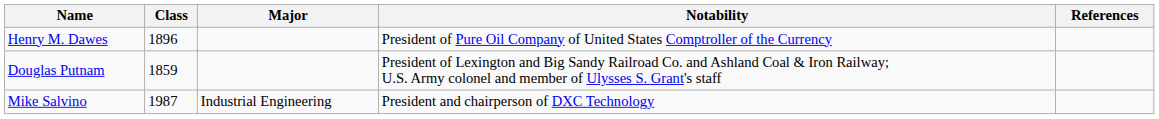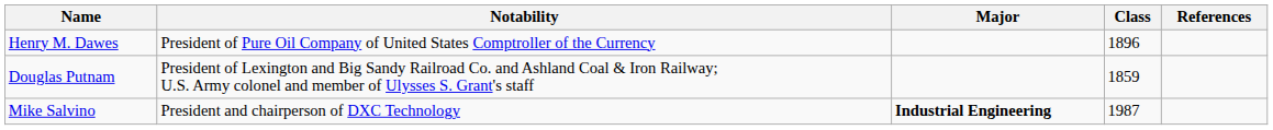 <table class="wikitable sortable" style="width:100%;">
 <tr>
 <th>Name</th>
+<th>Notability</th>
+<th>Major</th>
 <th>Class</th>
-<th>Major</th>
-<th>Notability</th>
 <th>References</th>
 </tr>
 <tr>
 <td><a href='#'>Henry M. Dawes</a></td>
+<td>President of <a href='#'>Pure Oil Company</a> of United States <a href='#'>Comptroller of the Currency</a></td>
+<td></td>
 <td>1896</td>
-<td></td>
-<td>President of <a href='#'>Pure Oil Company</a> of United States <a href='#'>Comptroller of the Currency</a></td>
 <td></td>
 </tr>
 <tr>
 <td><a href='#'>Douglas Putnam</a></td>
+<td>President of Lexington and Big Sandy Railroad Co. and Ashland Coal & Iron Railway;<br>U.S. Army colonel and member of <a href='#'>Ulysses S. Grant</a>'s staff</td>
+<td></td>
 <td>1859</td>
-<td></td>
-<td>President of Lexington and Big Sandy Railroad Co. and Ashland Coal & Iron Railway;<br>U.S. Army colonel and member of <a href='#'>Ulysses S. Grant</a>'s staff</td>
 <td></td>
 </tr>
 <tr>
 <td><a href='#'>Mike Salvino</a></td>
+<td>President and chairperson of <a href='#'>DXC Technology</a></td>
+<td><strong>Industrial Engineering</strong></td>
 <td>1987</td>
-<td>Industrial Engineering</td>
-<td>President and chairperson of <a href='#'>DXC Technology</a></td>
 <td></td>
 </tr>
 </table>
